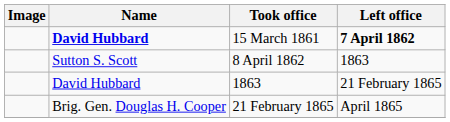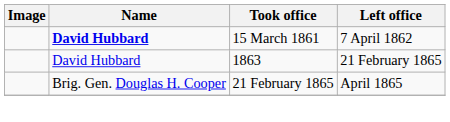 <table class="wikitable sortable">
 <tr>
 <th>Image</th>
 <th>Name</th>
 <th>Took office</th>
 <th>Left office</th>
 </tr>
 <tr>
 <td></td>
 <td><strong><a href='#'>David Hubbard</a></strong></td>
 <td>15 March 1861</td>
-<td><strong>7 April 1862</strong></td>
-</tr>
-<tr>
-<td></td>
-<td><a href='#'>Sutton S. Scott</a></td>
-<td>8 April 1862</td>
-<td>1863</td>
+<td>7 April 1862</td>
 </tr>
 <tr>
 <td></td>
 <td><a href='#'>David Hubbard</a></td>
 <td>1863</td>
 <td>21 February 1865</td>
 </tr>
 <tr>
 <td></td>
 <td>Brig. Gen. <a href='#'>Douglas H. Cooper</a></td>
 <td>21 February 1865</td>
 <td>April 1865</td>
 </tr>
 <tr>
 </tr>
 </table>
